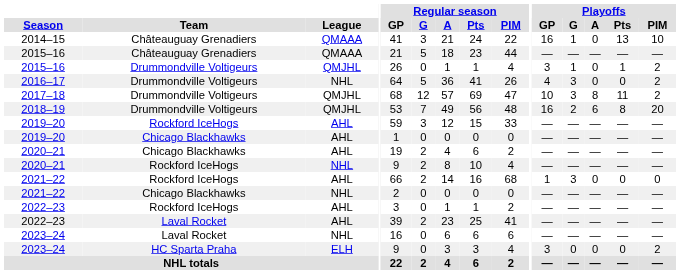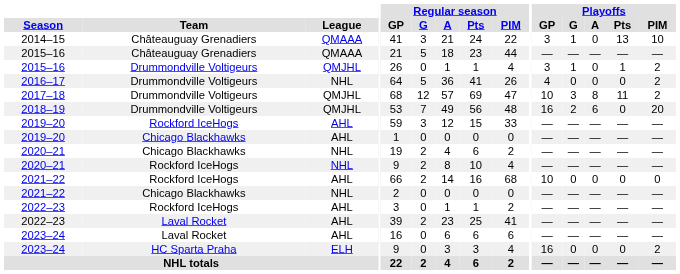 <table border="0" cellpadding="1" cellspacing="0" style="text-align:center; width:60em">
 <tr bgcolor="#e0e0e0">
 <th colspan="3" bgcolor="#ffffff"></th>
 <th rowspan="99" bgcolor="#ffffff"></th>
 <th colspan="5"><a href='#'>Regular season</a></th>
 <th rowspan="99" bgcolor="#ffffff"></th>
 <th colspan="5"><a href='#'>Playoffs</a></th>
 </tr>
 <tr bgcolor="#e0e0e0">
 <th><a href='#'>Season</a></th>
 <th>Team</th>
 <th>League</th>
 <th>GP</th>
 <th><a href='#'>G</a></th>
 <th><a href='#'>A</a></th>
 <th><a href='#'>Pts</a></th>
 <th><a href='#'>PIM</a></th>
 <th>GP</th>
 <th>G</th>
 <th>A</th>
 <th>Pts</th>
 <th>PIM</th>
 </tr>
 <tr>
 <td>2014–15</td>
 <td>Châteauguay Grenadiers</td>
 <td><a href='#'>QMAAA</a></td>
 <td>41</td>
 <td>3</td>
 <td>21</td>
 <td>24</td>
 <td>22</td>
-<td>16</td>
+<td>3</td>
 <td>1</td>
 <td>0</td>
 <td>13</td>
 <td>10</td>
 </tr>
 <tr bgcolor="#f0f0f0">
 <td>2015–16</td>
 <td>Châteauguay Grenadiers</td>
 <td>QMAAA</td>
 <td>21</td>
 <td>5</td>
 <td>18</td>
 <td>23</td>
 <td>44</td>
 <td>—</td>
 <td>—</td>
 <td>—</td>
 <td>—</td>
 <td>—</td>
 </tr>
 <tr>
 <td><a href='#'>2015–16</a></td>
 <td><a href='#'>Drummondville Voltigeurs</a></td>
 <td><a href='#'>QMJHL</a></td>
 <td>26</td>
 <td>0</td>
 <td>1</td>
 <td>1</td>
 <td>4</td>
 <td>3</td>
 <td>1</td>
 <td>0</td>
 <td>1</td>
 <td>2</td>
 </tr>
 <tr bgcolor="#f0f0f0">
 <td><a href='#'>2016–17</a></td>
 <td>Drummondville Voltigeurs</td>
 <td>NHL</td>
 <td>64</td>
 <td>5</td>
 <td>36</td>
 <td>41</td>
 <td>26</td>
 <td>4</td>
-<td>3</td>
+<td>0</td>
 <td>0</td>
 <td>0</td>
 <td>2</td>
 </tr>
 <tr>
 <td><a href='#'>2017–18</a></td>
 <td>Drummondville Voltigeurs</td>
 <td>QMJHL</td>
 <td>68</td>
 <td>12</td>
 <td>57</td>
 <td>69</td>
 <td>47</td>
 <td>10</td>
 <td>3</td>
 <td>8</td>
 <td>11</td>
 <td>2</td>
 </tr>
 <tr bgcolor="#f0f0f0">
 <td><a href='#'>2018–19</a></td>
 <td>Drummondville Voltigeurs</td>
 <td>QMJHL</td>
 <td>53</td>
 <td>7</td>
 <td>49</td>
 <td>56</td>
 <td>48</td>
 <td>16</td>
 <td>2</td>
 <td>6</td>
-<td>8</td>
+<td>0</td>
 <td>20</td>
 </tr>
 <tr>
 <td><a href='#'>2019–20</a></td>
 <td><a href='#'>Rockford IceHogs</a></td>
 <td><a href='#'>AHL</a></td>
 <td>59</td>
 <td>3</td>
 <td>12</td>
 <td>15</td>
 <td>33</td>
 <td>—</td>
 <td>—</td>
 <td>—</td>
 <td>—</td>
 <td>—</td>
 </tr>
 <tr bgcolor="#f0f0f0">
 <td><a href='#'>2019–20</a></td>
 <td><a href='#'>Chicago Blackhawks</a></td>
 <td>AHL</td>
 <td>1</td>
 <td>0</td>
 <td>0</td>
 <td>0</td>
 <td>0</td>
 <td>—</td>
 <td>—</td>
 <td>—</td>
 <td>—</td>
 <td>—</td>
 </tr>
 <tr>
 <td><a href='#'>2020–21</a></td>
 <td>Chicago Blackhawks</td>
-<td>AHL</td>
+<td>NHL</td>
 <td>19</td>
 <td>2</td>
 <td>4</td>
 <td>6</td>
 <td>2</td>
 <td>—</td>
 <td>—</td>
 <td>—</td>
 <td>—</td>
 <td>—</td>
 </tr>
 <tr bgcolor="#f0f0f0">
 <td><a href='#'>2020–21</a></td>
 <td>Rockford IceHogs</td>
 <td><a href='#'>NHL</a></td>
 <td>9</td>
 <td>2</td>
 <td>8</td>
 <td>10</td>
 <td>4</td>
 <td>—</td>
 <td>—</td>
 <td>—</td>
 <td>—</td>
 <td>—</td>
 </tr>
 <tr>
 <td><a href='#'>2021–22</a></td>
 <td>Rockford IceHogs</td>
 <td>AHL</td>
 <td>66</td>
 <td>2</td>
 <td>14</td>
 <td>16</td>
 <td>68</td>
-<td>1</td>
-<td>3</td>
+<td>10</td>
+<td>0</td>
 <td>0</td>
 <td>0</td>
 <td>0</td>
 </tr>
 <tr bgcolor="#f0f0f0">
 <td><a href='#'>2021–22</a></td>
 <td>Chicago Blackhawks</td>
 <td>NHL</td>
 <td>2</td>
 <td>0</td>
 <td>0</td>
 <td>0</td>
 <td>0</td>
 <td>—</td>
 <td>—</td>
 <td>—</td>
 <td>—</td>
 <td>—</td>
 </tr>
 <tr>
 <td><a href='#'>2022–23</a></td>
 <td>Rockford IceHogs</td>
 <td>AHL</td>
 <td>3</td>
 <td>0</td>
 <td>1</td>
 <td>1</td>
 <td>2</td>
 <td>—</td>
 <td>—</td>
 <td>—</td>
 <td>—</td>
 <td>—</td>
 </tr>
 <tr bgcolor="#f0f0f0">
 <td>2022–23</td>
 <td><a href='#'>Laval Rocket</a></td>
 <td>AHL</td>
 <td>39</td>
 <td>2</td>
 <td>23</td>
 <td>25</td>
 <td>41</td>
 <td>—</td>
 <td>—</td>
 <td>—</td>
 <td>—</td>
 <td>—</td>
 </tr>
 <tr>
 <td><a href='#'>2023–24</a></td>
 <td>Laval Rocket</td>
-<td>NHL</td>
+<td>AHL</td>
 <td>16</td>
 <td>0</td>
 <td>6</td>
 <td>6</td>
 <td>6</td>
 <td>—</td>
 <td>—</td>
 <td>—</td>
 <td>—</td>
 <td>—</td>
 </tr>
 <tr bgcolor="#f0f0f0">
 <td><a href='#'>2023–24</a></td>
 <td><a href='#'>HC Sparta Praha</a></td>
 <td><a href='#'>ELH</a></td>
 <td>9</td>
 <td>0</td>
 <td>3</td>
 <td>3</td>
 <td>4</td>
-<td>3</td>
+<td>16</td>
 <td>0</td>
 <td>0</td>
 <td>0</td>
 <td>2</td>
 </tr>
 <tr bgcolor="#e0e0e0">
 <th colspan="3">NHL totals</th>
 <th>22</th>
 <th>2</th>
 <th>4</th>
 <th>6</th>
 <th>2</th>
 <th>—</th>
 <th>—</th>
 <th>—</th>
 <th>—</th>
 <th>—</th>
 </tr>
 </table>
